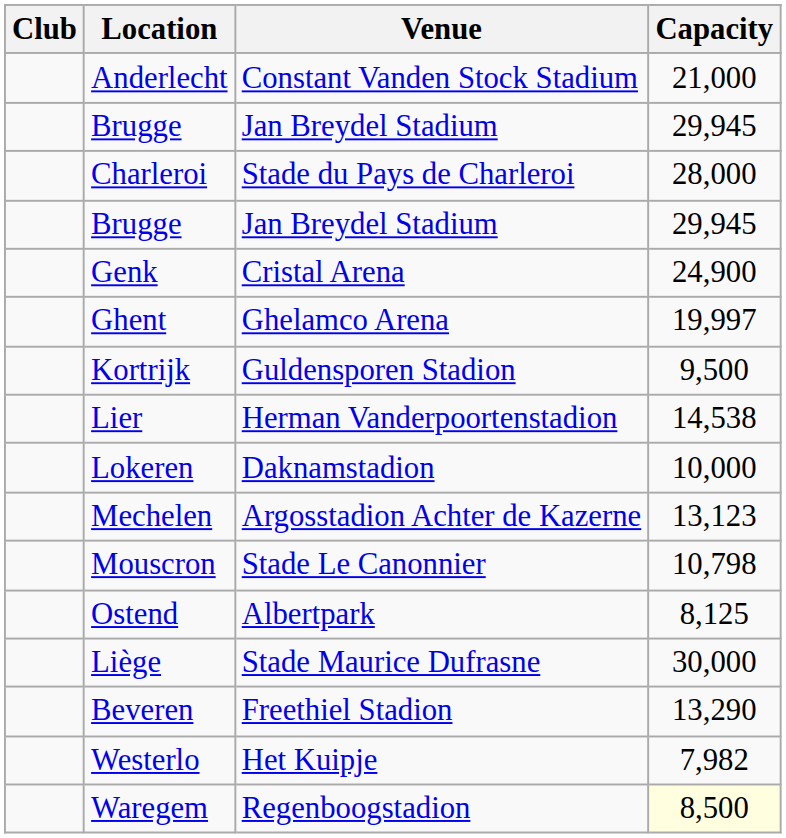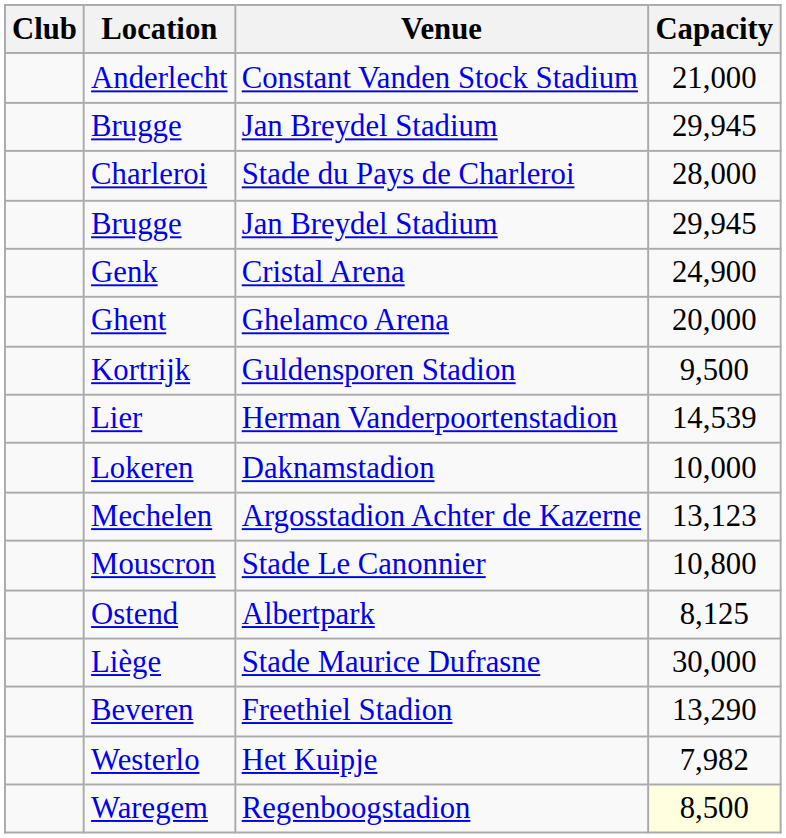 <table class="wikitable sortable">
 <tr>
 <th>Club</th>
 <th>Location</th>
 <th>Venue</th>
 <th>Capacity </th>
 </tr>
 <tr>
 <td></td>
 <td><a href='#'>Anderlecht</a></td>
 <td><a href='#'>Constant Vanden Stock Stadium</a></td>
 <td style="text-align:center;">21,000</td>
 </tr>
 <tr>
 <td></td>
 <td><a href='#'>Brugge</a></td>
 <td><a href='#'>Jan Breydel Stadium</a></td>
 <td style="text-align:center;">29,945</td>
 </tr>
 <tr>
 <td></td>
 <td><a href='#'>Charleroi</a></td>
 <td><a href='#'>Stade du Pays de Charleroi</a></td>
 <td style="text-align:center;">28,000</td>
 </tr>
 <tr>
 <td></td>
 <td><a href='#'>Brugge</a></td>
 <td><a href='#'>Jan Breydel Stadium</a></td>
 <td style="text-align:center;">29,945</td>
 </tr>
 <tr>
 <td></td>
 <td><a href='#'>Genk</a></td>
 <td><a href='#'>Cristal Arena</a></td>
 <td style="text-align:center;">24,900</td>
 </tr>
 <tr>
 <td></td>
 <td><a href='#'>Ghent</a></td>
 <td><a href='#'>Ghelamco Arena</a></td>
-<td style="text-align:center;">19,997</td>
+<td style="text-align:center;">20,000</td>
 </tr>
 <tr>
 <td></td>
 <td><a href='#'>Kortrijk</a></td>
 <td><a href='#'>Guldensporen Stadion</a></td>
 <td style="text-align:center;">9,500</td>
 </tr>
 <tr>
 <td></td>
 <td><a href='#'>Lier</a></td>
 <td><a href='#'>Herman Vanderpoortenstadion</a></td>
-<td style="text-align:center;">14,538</td>
+<td style="text-align:center;">14,539</td>
 </tr>
 <tr>
 <td></td>
 <td><a href='#'>Lokeren</a></td>
 <td><a href='#'>Daknamstadion</a></td>
 <td style="text-align:center;">10,000</td>
 </tr>
 <tr>
 <td></td>
 <td><a href='#'>Mechelen</a></td>
 <td><a href='#'>Argosstadion Achter de Kazerne</a></td>
 <td style="text-align:center;">13,123</td>
 </tr>
 <tr>
 <td></td>
 <td><a href='#'>Mouscron</a></td>
 <td><a href='#'>Stade Le Canonnier</a></td>
-<td style="text-align:center;">10,798</td>
+<td style="text-align:center;">10,800</td>
 </tr>
 <tr>
 <td></td>
 <td><a href='#'>Ostend</a></td>
 <td><a href='#'>Albertpark</a></td>
 <td style="text-align:center;">8,125</td>
 </tr>
 <tr>
 <td></td>
 <td><a href='#'>Liège</a></td>
 <td><a href='#'>Stade Maurice Dufrasne</a></td>
 <td style="text-align:center;">30,000</td>
 </tr>
 <tr>
 <td></td>
 <td><a href='#'>Beveren</a></td>
 <td><a href='#'>Freethiel Stadion</a></td>
 <td style="text-align:center;">13,290</td>
 </tr>
 <tr>
 <td></td>
 <td><a href='#'>Westerlo</a></td>
 <td><a href='#'>Het Kuipje</a></td>
 <td style="text-align:center">7,982</td>
 </tr>
 <tr>
 <td></td>
 <td><a href='#'>Waregem</a></td>
 <td><a href='#'>Regenboogstadion</a></td>
 <td style="background: lightyellow; text-align:center;">8,500</td>
 </tr>
 </table>
